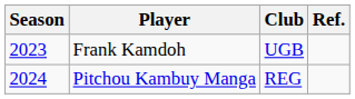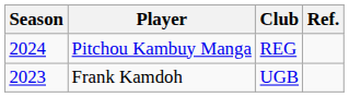 <table class="wikitable">
 <tr>
 <th>Season</th>
 <th>Player</th>
 <th>Club</th>
 <th>Ref.</th>
 </tr>
 <tr>
+<td><a href='#'>2024</a></td>
+<td><a href='#'>Pitchou Kambuy Manga</a></td>
+<td><a href='#'>REG</a></td>
+<td></td>
+</tr>
+<tr>
 <td><a href='#'>2023</a></td>
 <td>Frank Kamdoh</td>
 <td><a href='#'>UGB</a></td>
 <td></td>
 </tr>
-<tr>
-<td><a href='#'>2024</a></td>
-<td><a href='#'>Pitchou Kambuy Manga</a></td>
-<td><a href='#'>REG</a></td>
-<td></td>
-</tr>
 </table>
